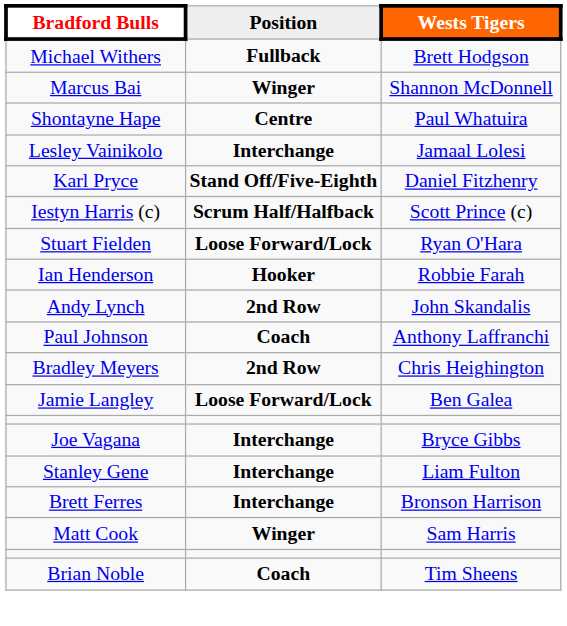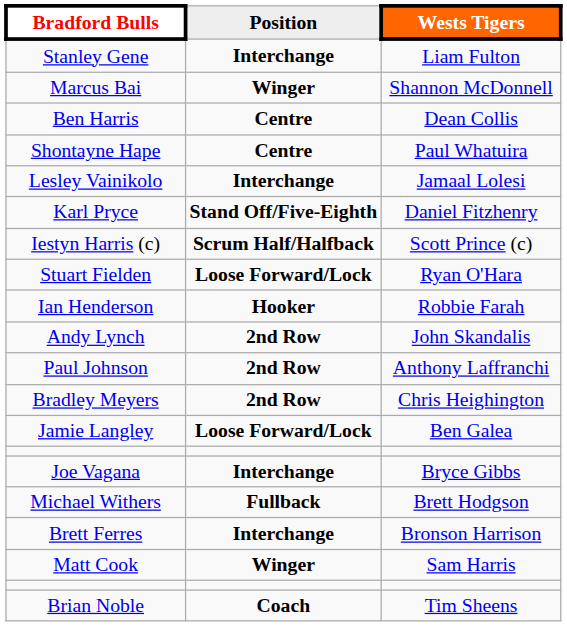 <table class="wikitable" style="margin: 1em auto 1em auto">
 <tr>
 <th align="centre" width="136" style="border: 3px solid black; background: white; color: red">Bradford Bulls</th>
 <th align="center" style="background: #eeeeee; color: black">Position</th>
 <th align="centre" width="136" style="border: 3px solid black; background: #f60; color: white">Wests Tigers</th>
 </tr>
 <tr>
-<td align="center" colspan="1"><a href='#'>Michael Withers</a></td>
-<td align="center" colspan="1"><strong>Fullback</strong></td>
-<td align="center" colspan="1"><a href='#'>Brett Hodgson</a></td>
+<td align="center" colspan="1"><a href='#'>Stanley Gene</a></td>
+<td align="center" colspan="1"><strong>Interchange</strong></td>
+<td align="center" colspan="1"><a href='#'>Liam Fulton</a></td>
 </tr>
 <tr>
 <td align="center" colspan="1"><a href='#'>Marcus Bai</a></td>
 <td align="center" colspan="1"><strong>Winger</strong></td>
 <td align="center" colspan="1"><a href='#'>Shannon McDonnell</a></td>
+</tr>
+<tr>
+<td align="center" colspan="1"><a href='#'>Ben Harris</a></td>
+<td align="center" colspan="1"><strong>Centre</strong></td>
+<td align="center" colspan="1"><a href='#'>Dean Collis</a></td>
 </tr>
 <tr>
 <td align="center" colspan="1"><a href='#'>Shontayne Hape</a></td>
 <td align="center" colspan="1"><strong>Centre</strong></td>
 <td align="center" colspan="1"><a href='#'>Paul Whatuira</a></td>
 </tr>
 <tr>
 <td align="center" colspan="1"><a href='#'>Lesley Vainikolo</a></td>
 <td align="center" colspan="1"><strong>Interchange</strong></td>
 <td align="center" colspan="1"><a href='#'>Jamaal Lolesi</a></td>
 </tr>
 <tr>
 <td align="center" colspan="1"><a href='#'>Karl Pryce</a></td>
 <td align="center" colspan="1"><strong>Stand Off/Five-Eighth</strong></td>
 <td align="center" colspan="1"><a href='#'>Daniel Fitzhenry</a></td>
 </tr>
 <tr>
 <td align="center" colspan="1"><a href='#'>Iestyn Harris</a> (c)</td>
 <td align="center" colspan="1"><strong>Scrum Half/Halfback</strong></td>
 <td align="center" colspan="1"><a href='#'>Scott Prince</a> (c)</td>
 </tr>
 <tr>
 <td align="center" colspan="1"><a href='#'>Stuart Fielden</a></td>
 <td align="center" colspan="1"><strong>Loose Forward/Lock</strong></td>
 <td align="center" colspan="1"><a href='#'>Ryan O'Hara</a></td>
 </tr>
 <tr>
 <td align="center" colspan="1"><a href='#'>Ian Henderson</a></td>
 <td align="center" colspan="1"><strong>Hooker</strong></td>
 <td align="center" colspan="1"><a href='#'>Robbie Farah</a></td>
 </tr>
 <tr>
 <td align="center" colspan="1"><a href='#'>Andy Lynch</a></td>
 <td align="center" colspan="1"><strong>2nd Row</strong></td>
 <td align="center" colspan="1"><a href='#'>John Skandalis</a></td>
 </tr>
 <tr>
 <td align="center" colspan="1"><a href='#'>Paul Johnson</a></td>
-<td align="center" colspan="1"><strong>Coach</strong></td>
+<td align="center" colspan="1"><strong>2nd Row</strong></td>
 <td align="center" colspan="1"><a href='#'>Anthony Laffranchi</a></td>
 </tr>
 <tr>
 <td align="center" colspan="1"><a href='#'>Bradley Meyers</a></td>
 <td align="center" colspan="1"><strong>2nd Row</strong></td>
 <td align="center" colspan="1"><a href='#'>Chris Heighington</a></td>
 </tr>
 <tr>
 <td align="center" colspan="1"><a href='#'>Jamie Langley</a></td>
 <td align="center" colspan="1"><strong>Loose Forward/Lock</strong></td>
 <td align="center" colspan="1"><a href='#'>Ben Galea</a></td>
 </tr>
 <tr>
 <td align="center" colspan="1"></td>
 <td align="center" colspan="1"></td>
 <td align="center" colspan="1"></td>
 </tr>
 <tr>
 <td align="center" colspan="1"><a href='#'>Joe Vagana</a></td>
 <td align="center" colspan="1"><strong>Interchange</strong></td>
 <td align="center" colspan="1"><a href='#'>Bryce Gibbs</a></td>
 </tr>
 <tr>
-<td align="center" colspan="1"><a href='#'>Stanley Gene</a></td>
-<td align="center" colspan="1"><strong>Interchange</strong></td>
-<td align="center" colspan="1"><a href='#'>Liam Fulton</a></td>
+<td align="center" colspan="1"><a href='#'>Michael Withers</a></td>
+<td align="center" colspan="1"><strong>Fullback</strong></td>
+<td align="center" colspan="1"><a href='#'>Brett Hodgson</a></td>
 </tr>
 <tr>
 <td align="center" colspan="1"><a href='#'>Brett Ferres</a></td>
 <td align="center" colspan="1"><strong>Interchange</strong></td>
 <td align="center" colspan="1"><a href='#'>Bronson Harrison</a></td>
 </tr>
 <tr>
 <td align="center" colspan="1"><a href='#'>Matt Cook</a></td>
 <td align="center" colspan="1"><strong>Winger</strong></td>
 <td align="center" colspan="1"><a href='#'>Sam Harris</a></td>
 </tr>
 <tr>
 <td align="center" colspan="1"></td>
 <td align="center" colspan="1"></td>
 <td align="center" colspan="1"></td>
 </tr>
 <tr>
 <td align="center" colspan="1"><a href='#'>Brian Noble</a></td>
 <td align="center" colspan="1"><strong>Coach</strong></td>
 <td align="center" colspan="1"><a href='#'>Tim Sheens</a></td>
 </tr>
 </table>
